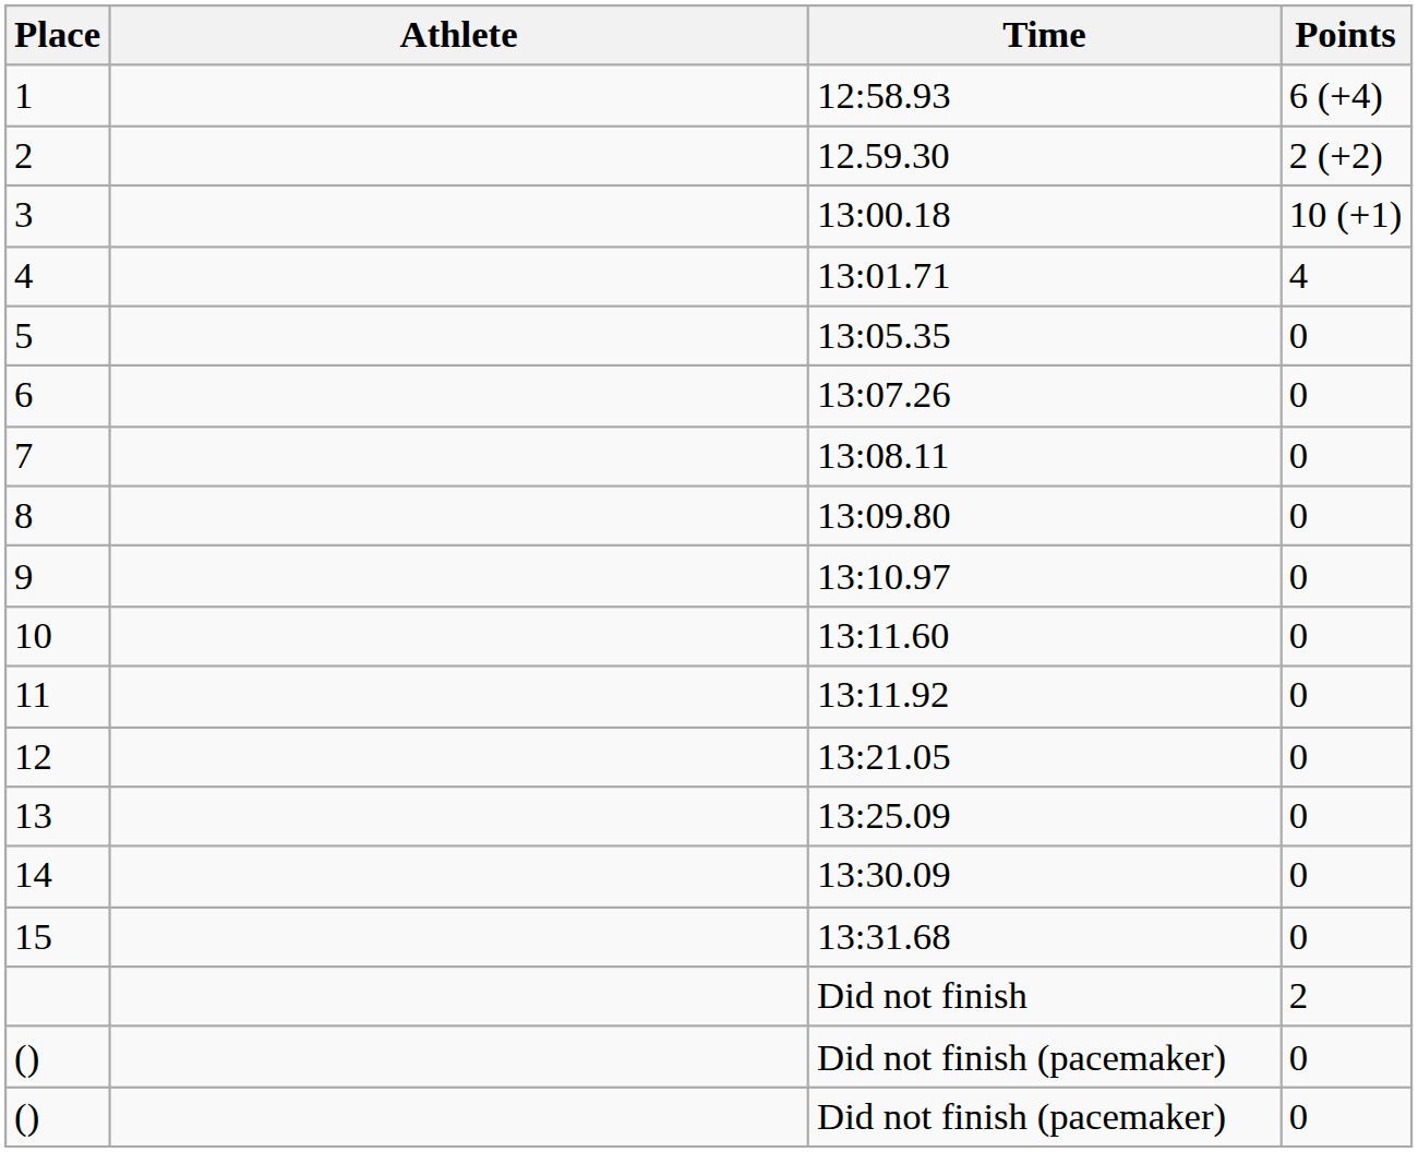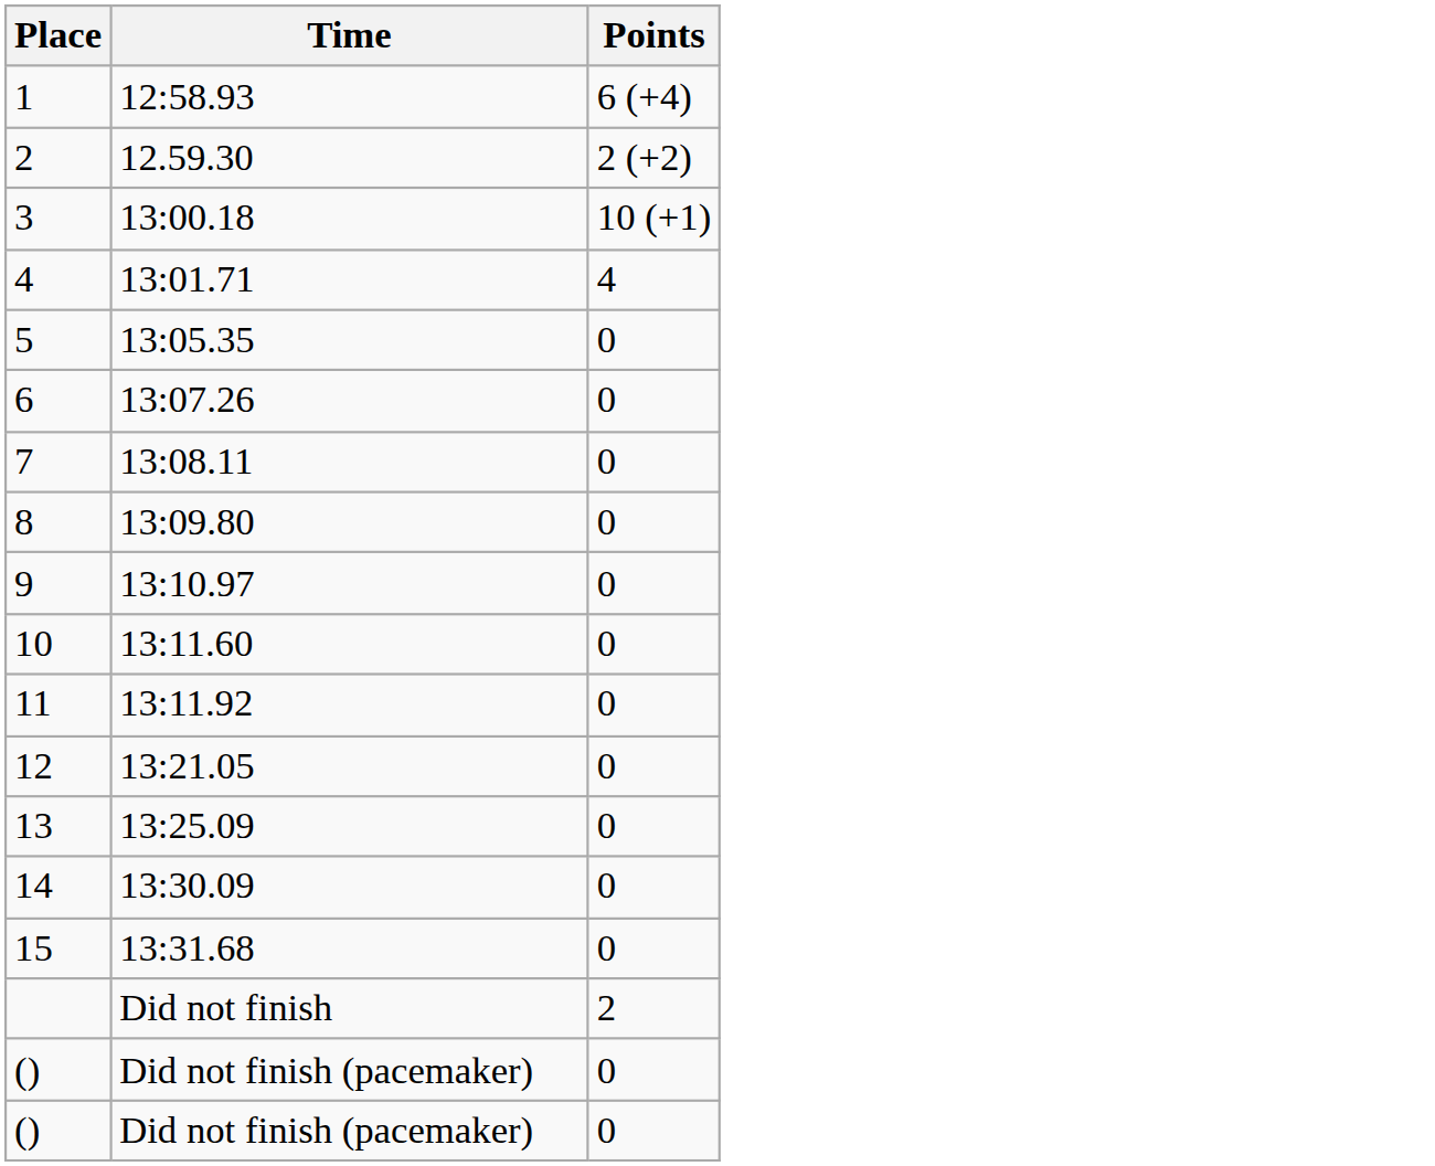 <table class="wikitable sortable">
 <tr>
 <th>Place</th>
-<th style="width:18em">Athlete</th>
 <th style="width:12em">Time</th>
 <th>Points</th>
 </tr>
 <tr>
 <td>1</td>
-<td></td>
 <td>12:58.93 </td>
 <td>6 (+4)</td>
 </tr>
 <tr>
 <td>2</td>
-<td></td>
 <td>12.59.30 </td>
 <td>2 (+2)</td>
 </tr>
 <tr>
 <td>3</td>
-<td></td>
 <td>13:00.18</td>
 <td>10 (+1)</td>
 </tr>
 <tr>
 <td>4</td>
-<td></td>
 <td>13:01.71</td>
 <td>4</td>
 </tr>
 <tr>
 <td>5</td>
-<td></td>
 <td>13:05.35</td>
 <td>0</td>
 </tr>
 <tr>
 <td>6</td>
-<td></td>
 <td>13:07.26</td>
 <td>0</td>
 </tr>
 <tr>
 <td>7</td>
-<td></td>
 <td>13:08.11</td>
 <td>0</td>
 </tr>
 <tr>
 <td>8</td>
-<td></td>
 <td>13:09.80</td>
 <td>0</td>
 </tr>
 <tr>
 <td>9</td>
-<td></td>
 <td>13:10.97 </td>
 <td>0</td>
 </tr>
 <tr>
 <td>10</td>
-<td></td>
 <td>13:11.60</td>
 <td>0</td>
 </tr>
 <tr>
 <td>11</td>
-<td></td>
 <td>13:11.92</td>
 <td>0</td>
 </tr>
 <tr>
 <td>12</td>
-<td></td>
 <td>13:21.05</td>
 <td>0</td>
 </tr>
 <tr>
 <td>13</td>
-<td></td>
 <td>13:25.09</td>
 <td>0</td>
 </tr>
 <tr>
 <td>14</td>
-<td></td>
 <td>13:30.09</td>
 <td>0</td>
 </tr>
 <tr>
 <td>15</td>
-<td></td>
 <td>13:31.68</td>
 <td>0</td>
 </tr>
 <tr>
 <td data-sort-value="16"></td>
-<td></td>
 <td>Did not finish</td>
 <td>2</td>
 </tr>
 <tr>
 <td data-sort-value="17"> ()</td>
-<td></td>
 <td>Did not finish (pacemaker)</td>
 <td>0</td>
 </tr>
 <tr>
 <td data-sort-value="17"> ()</td>
-<td></td>
 <td>Did not finish (pacemaker)</td>
 <td>0</td>
 </tr>
 </table>
